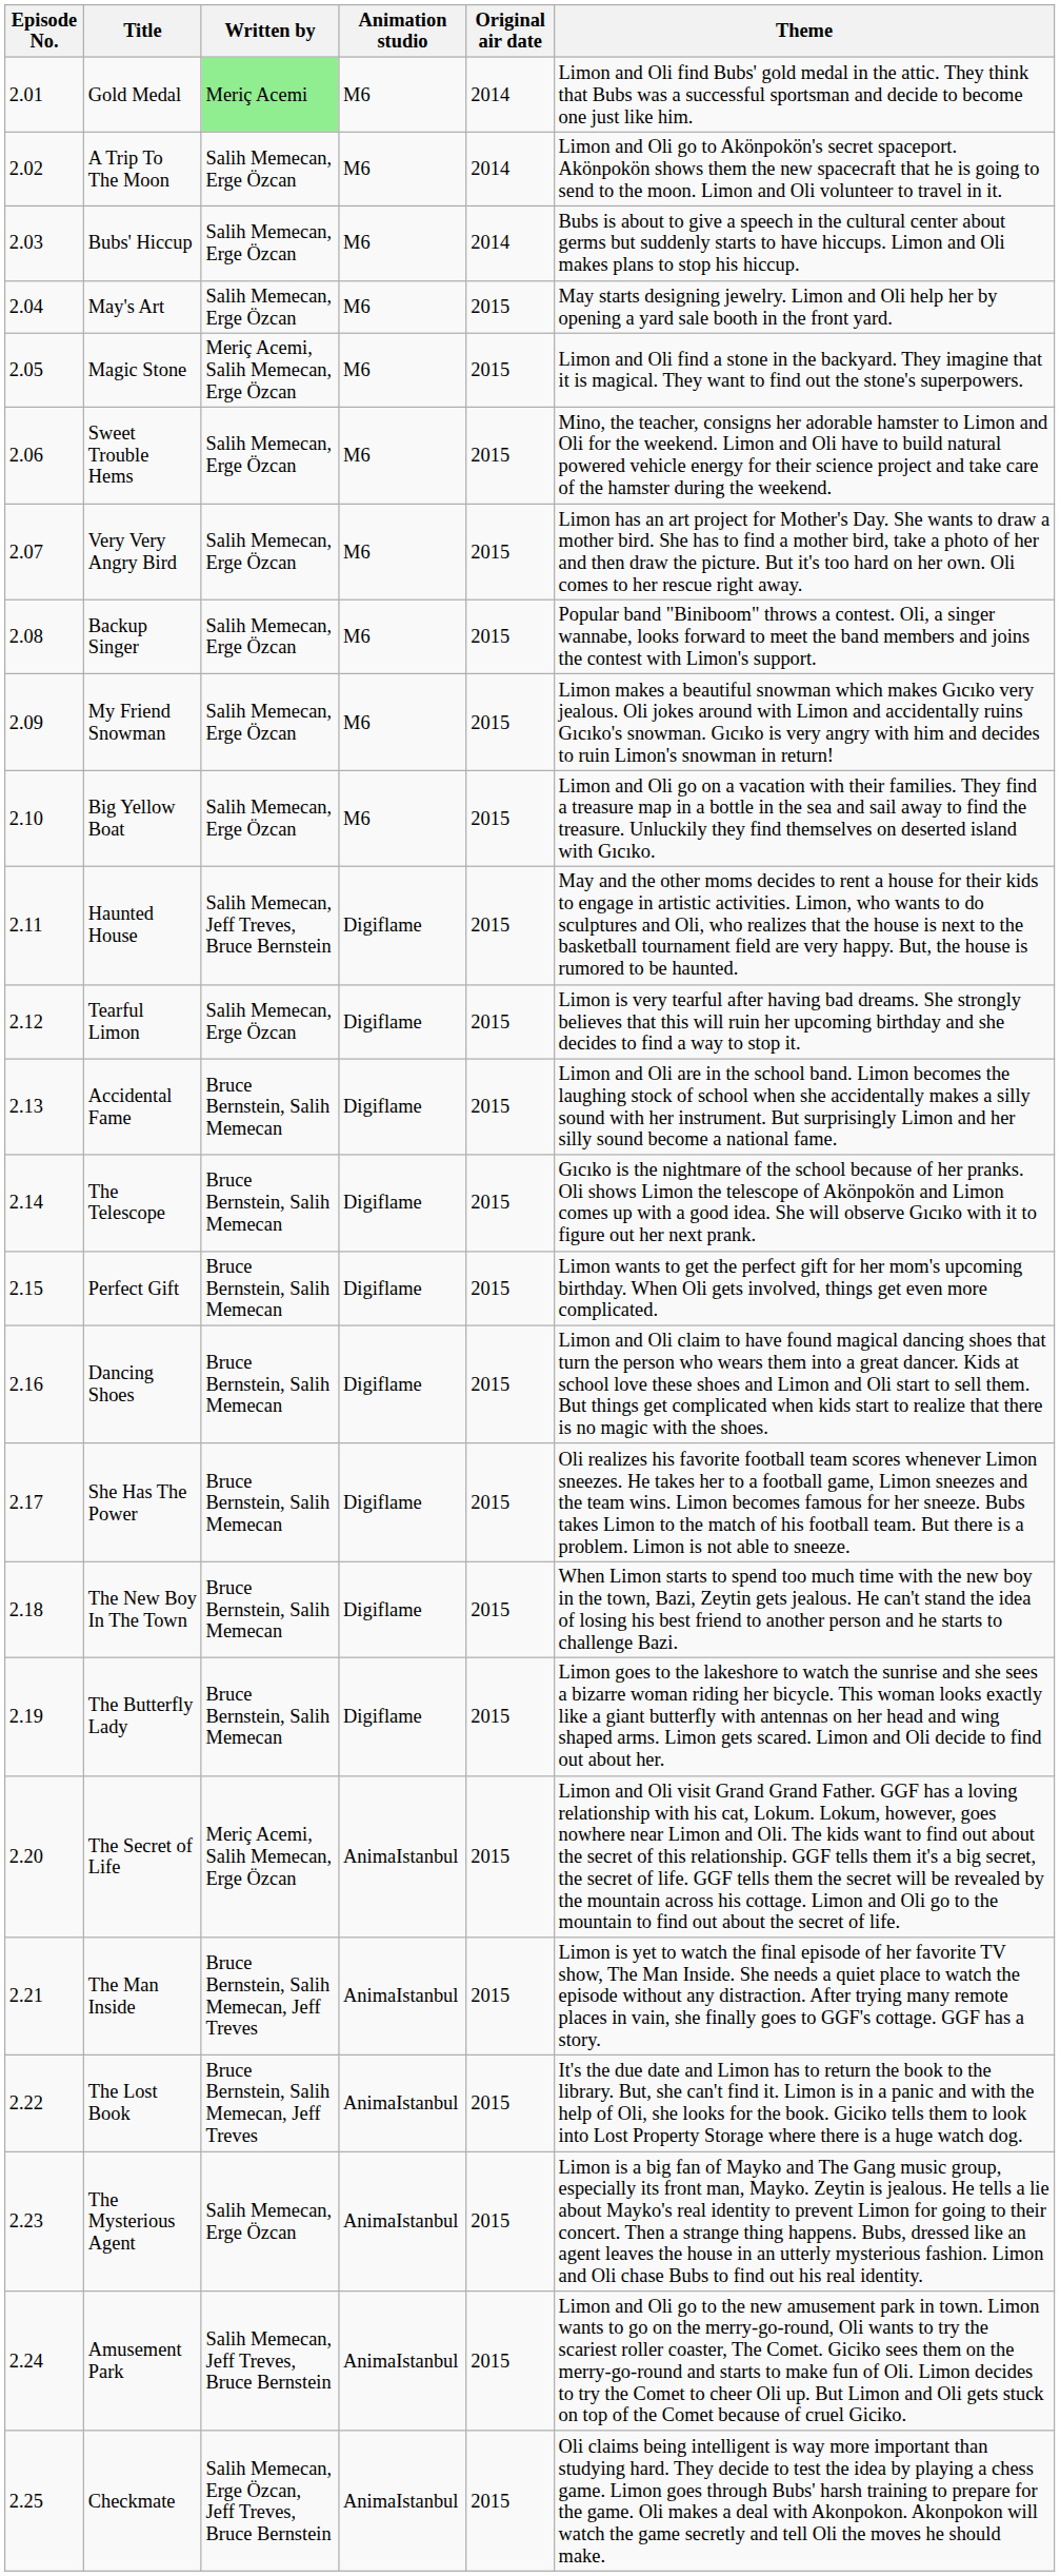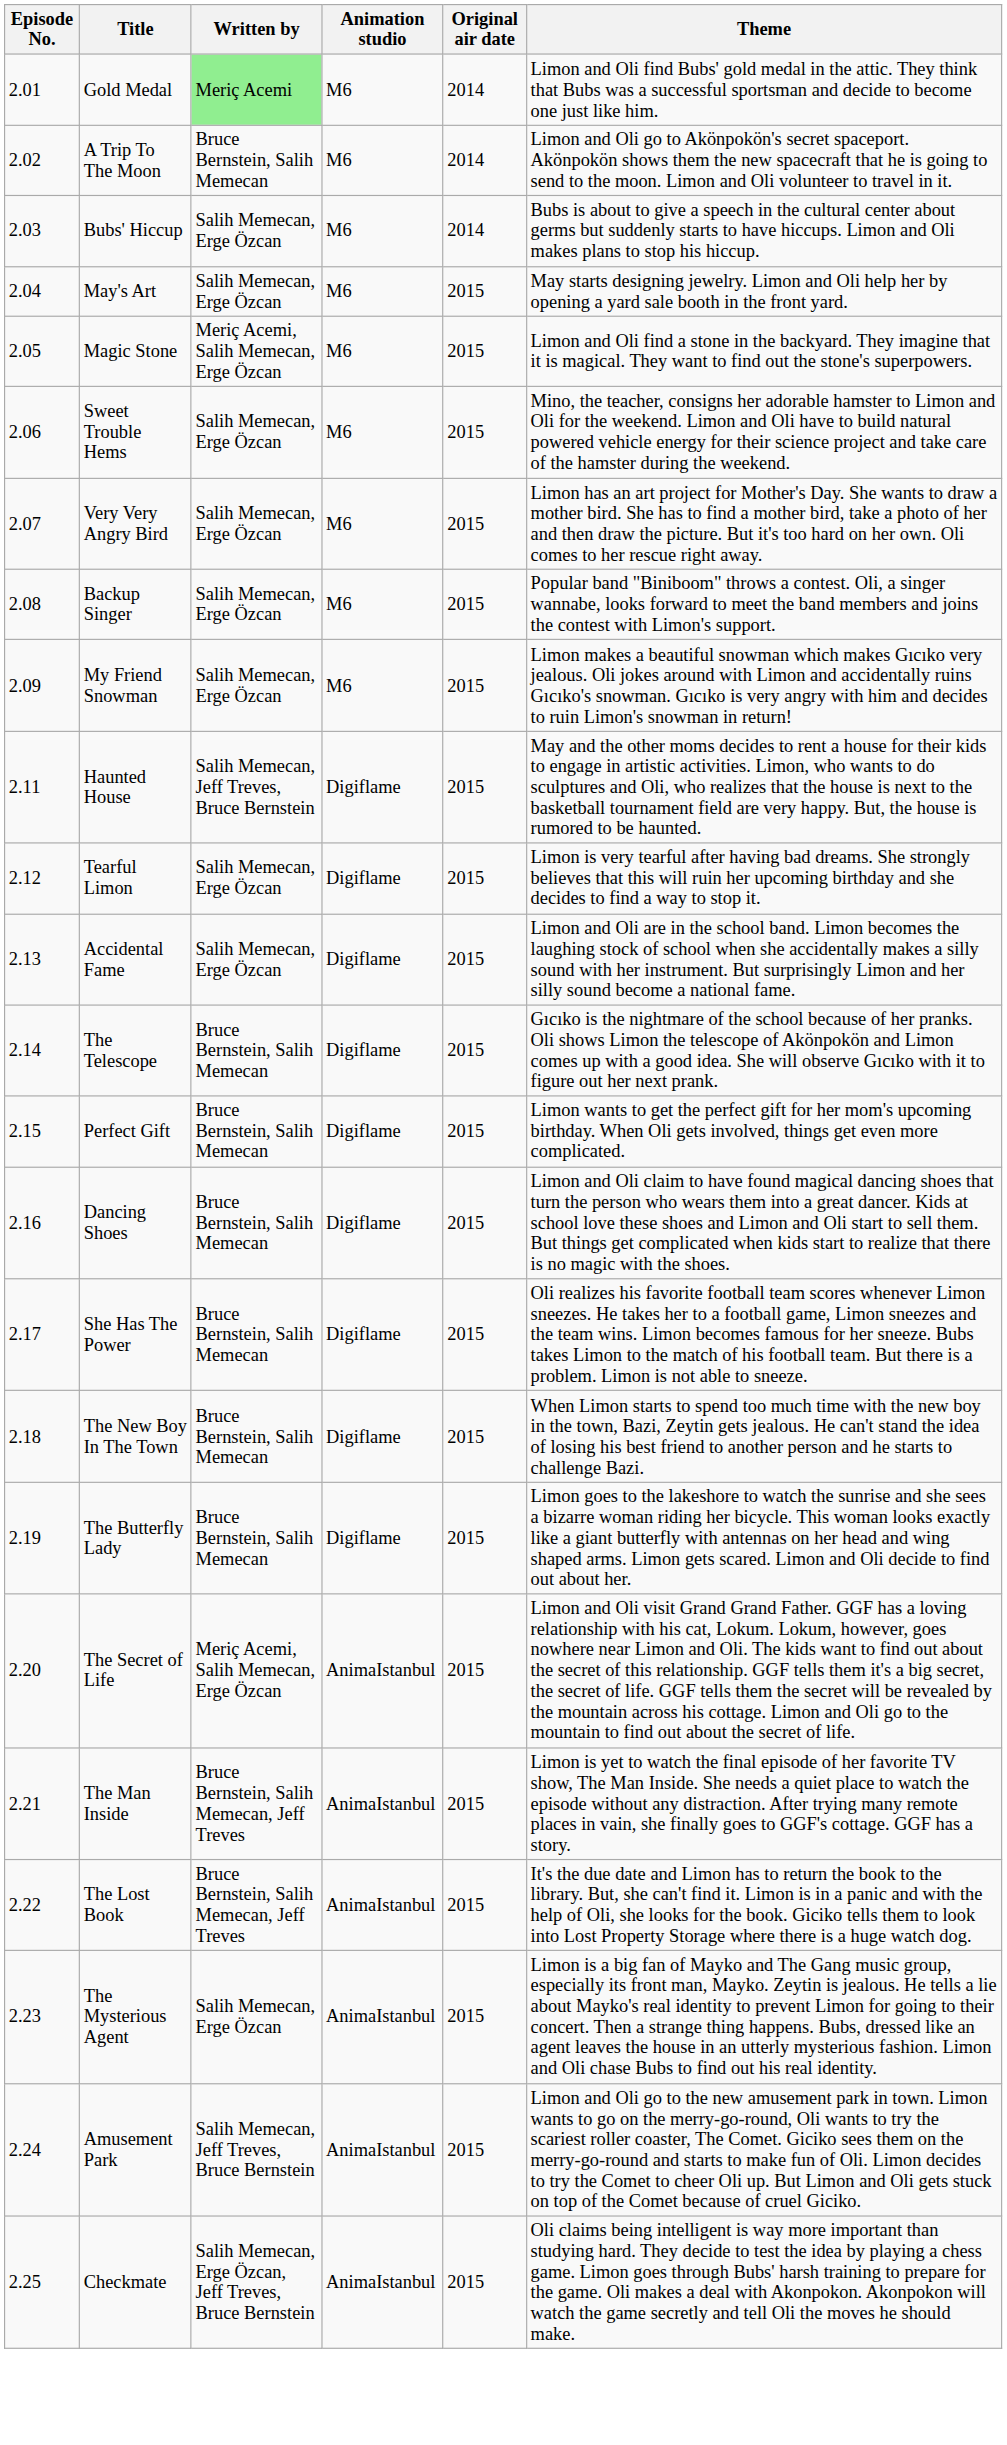 <table class="wikitable">
 <tr>
 <th><strong>Episode No.</strong></th>
 <th><strong>Title</strong></th>
 <th><strong>Written by</strong></th>
 <th><strong>Animation studio</strong></th>
 <th><strong>Original air date</strong></th>
 <th><strong>Theme</strong></th>
 </tr>
 <tr>
 <td>2.01</td>
 <td>Gold Medal</td>
 <td style="background: lightgreen;">Meriç Acemi</td>
 <td>M6</td>
 <td>2014</td>
 <td>Limon and Oli find Bubs' gold medal in the attic. They think that Bubs was a successful sportsman and decide to become one just like him.</td>
 </tr>
 <tr>
 <td>2.02</td>
 <td>A Trip To The Moon</td>
-<td>Salih Memecan, Erge Özcan</td>
+<td>Bruce Bernstein, Salih Memecan</td>
 <td>M6</td>
 <td>2014</td>
 <td>Limon and Oli go to Akönpokön's secret spaceport. Akönpokön shows them the new spacecraft that he is going to send to the moon. Limon and Oli volunteer to travel in it.</td>
 </tr>
 <tr>
 <td>2.03</td>
 <td>Bubs' Hiccup</td>
 <td>Salih Memecan, Erge Özcan</td>
 <td>M6</td>
 <td>2014</td>
 <td>Bubs is about to give a speech in the cultural center about germs but suddenly starts to have hiccups.  Limon and Oli makes plans to stop his hiccup.</td>
 </tr>
 <tr>
 <td>2.04</td>
 <td>May's Art</td>
 <td>Salih Memecan, Erge Özcan</td>
 <td>M6</td>
 <td>2015</td>
 <td>May starts designing jewelry. Limon and Oli help her by opening a yard sale booth in the front yard.</td>
 </tr>
 <tr>
 <td>2.05</td>
 <td>Magic Stone</td>
 <td>Meriç Acemi, Salih Memecan, Erge Özcan</td>
 <td>M6</td>
 <td>2015</td>
 <td>Limon and Oli find a stone in the backyard. They imagine that it is magical. They want to find out the stone's superpowers.</td>
 </tr>
 <tr>
 <td>2.06</td>
 <td>Sweet Trouble Hems</td>
 <td>Salih Memecan, Erge Özcan</td>
 <td>M6</td>
 <td>2015</td>
 <td>Mino, the teacher, consigns her adorable hamster to Limon and Oli for the weekend. Limon and Oli have to build natural powered vehicle energy for their science project and take care of the hamster during the weekend.</td>
 </tr>
 <tr>
 <td>2.07</td>
 <td>Very Very Angry Bird</td>
 <td>Salih Memecan, Erge Özcan</td>
 <td>M6</td>
 <td>2015</td>
 <td>Limon has an art project for Mother's Day. She wants to draw a mother bird.  She has to find a mother bird, take a photo of her and then draw the picture. But it's too hard on her own. Oli comes to her rescue right away.</td>
 </tr>
 <tr>
 <td>2.08</td>
 <td>Backup Singer</td>
 <td>Salih Memecan, Erge Özcan</td>
 <td>M6</td>
 <td>2015</td>
 <td>Popular band "Biniboom" throws a contest. Oli, a singer wannabe, looks forward to meet the band members and joins the contest with Limon's support.</td>
 </tr>
 <tr>
 <td>2.09</td>
 <td>My Friend Snowman</td>
 <td>Salih Memecan, Erge Özcan</td>
 <td>M6</td>
 <td>2015</td>
 <td>Limon makes a beautiful snowman which makes Gıcıko very jealous. Oli jokes around with Limon and accidentally ruins Gıcıko's snowman. Gıcıko is very angry with him and decides to ruin Limon's snowman in return!</td>
 </tr>
 <tr>
-<td>2.10</td>
-<td>Big Yellow Boat</td>
-<td>Salih Memecan, Erge Özcan</td>
-<td>M6</td>
-<td>2015</td>
-<td>Limon and Oli go on a vacation with their families. They find a treasure map in a bottle in the sea and sail away to find the treasure. Unluckily they find themselves on deserted island with Gıcıko.</td>
-</tr>
-<tr>
 <td>2.11</td>
 <td>Haunted House</td>
 <td>Salih Memecan,  Jeff Treves, Bruce Bernstein</td>
 <td>Digiflame</td>
 <td>2015</td>
 <td>May and the other moms decides to rent a house for their kids to engage in artistic activities. Limon, who wants to do sculptures and Oli, who realizes that the house is next to the basketball tournament field are very happy. But, the house is rumored to be haunted.</td>
 </tr>
 <tr>
 <td>2.12</td>
 <td>Tearful Limon</td>
 <td>Salih Memecan, Erge Özcan</td>
 <td>Digiflame</td>
 <td>2015</td>
 <td>Limon is very tearful after having bad dreams. She strongly believes that this will ruin her upcoming birthday and she decides to find a way to stop it.</td>
 </tr>
 <tr>
 <td>2.13</td>
 <td>Accidental Fame</td>
-<td>Bruce Bernstein, Salih Memecan</td>
+<td>Salih Memecan, Erge Özcan</td>
 <td>Digiflame</td>
 <td>2015</td>
 <td>Limon and Oli are in the school band. Limon becomes the laughing stock of school when she accidentally makes a silly sound with her instrument. But surprisingly Limon and her silly sound become a national fame.</td>
 </tr>
 <tr>
 <td>2.14</td>
 <td>The Telescope</td>
 <td>Bruce Bernstein, Salih Memecan</td>
 <td>Digiflame</td>
 <td>2015</td>
 <td>Gıcıko is the nightmare of the school because of her pranks. Oli shows Limon the telescope of Akönpokön and Limon comes up with a good idea. She will observe Gıcıko with it to figure out her next prank.</td>
 </tr>
 <tr>
 <td>2.15</td>
 <td>Perfect Gift</td>
 <td>Bruce Bernstein, Salih Memecan</td>
 <td>Digiflame</td>
 <td>2015</td>
 <td>Limon wants to get the perfect gift for her mom's upcoming birthday. When Oli gets involved, things get even more complicated.</td>
 </tr>
 <tr>
 <td>2.16</td>
 <td>Dancing Shoes</td>
 <td>Bruce Bernstein, Salih Memecan</td>
 <td>Digiflame</td>
 <td>2015</td>
 <td>Limon and Oli claim to have found magical dancing shoes that turn the person who wears them into a great dancer. Kids at school love these shoes and Limon and Oli start to sell them. But things get complicated when kids start to realize that there is no magic with the shoes.</td>
 </tr>
 <tr>
 <td>2.17</td>
 <td>She Has The Power</td>
 <td>Bruce Bernstein, Salih Memecan</td>
 <td>Digiflame</td>
 <td>2015</td>
 <td>Oli realizes his favorite football team scores whenever Limon sneezes. He takes her to a football game, Limon sneezes and the team wins. Limon becomes famous for her sneeze. Bubs takes Limon to the match of his football team. But there is a problem. Limon is not able to sneeze.</td>
 </tr>
 <tr>
 <td>2.18</td>
 <td>The New Boy In The Town</td>
 <td>Bruce Bernstein, Salih Memecan</td>
 <td>Digiflame</td>
 <td>2015</td>
 <td>When Limon starts to spend too much time with the new boy in the town, Bazi, Zeytin gets jealous. He can't stand the idea of losing his best friend to another person and he starts to challenge Bazi.</td>
 </tr>
 <tr>
 <td>2.19</td>
 <td>The Butterfly Lady</td>
 <td>Bruce Bernstein, Salih Memecan</td>
 <td>Digiflame</td>
 <td>2015</td>
 <td>Limon goes to the lakeshore to watch the sunrise and she sees a bizarre woman riding her bicycle. This woman looks exactly like a giant butterfly with antennas on her head and wing shaped arms. Limon gets scared. Limon and Oli decide to find out about her.</td>
 </tr>
 <tr>
 <td>2.20</td>
 <td>The Secret of Life</td>
 <td>Meriç Acemi, Salih Memecan, Erge Özcan</td>
 <td>AnimaIstanbul</td>
 <td>2015</td>
 <td>Limon and Oli visit Grand Grand Father. GGF has  a  loving relationship with his cat, Lokum. Lokum, however, goes nowhere near Limon and Oli. The kids want to find out about the secret of this relationship.  GGF tells them it's a big secret, the secret of life.  GGF tells them the secret will be revealed by the mountain across his cottage. Limon and Oli go to the mountain to find out about the secret of life.</td>
 </tr>
 <tr>
 <td>2.21</td>
 <td>The Man Inside</td>
 <td>Bruce Bernstein, Salih Memecan, Jeff Treves</td>
 <td>AnimaIstanbul</td>
 <td>2015</td>
 <td>Limon is yet to watch the final episode of her favorite TV show, The Man Inside. She needs a quiet place to watch the episode without any distraction. After trying many remote places in vain, she finally goes to GGF's cottage. GGF has a story.</td>
 </tr>
 <tr>
 <td>2.22</td>
 <td>The Lost Book</td>
 <td>Bruce Bernstein, Salih Memecan, Jeff Treves</td>
 <td>AnimaIstanbul</td>
 <td>2015</td>
 <td>It's the due date and Limon has to return the book to the library. But, she can't find it. Limon is in a panic and with the help of Oli, she looks for the book. Giciko tells them to look into Lost Property Storage where there is a huge watch dog.</td>
 </tr>
 <tr>
 <td>2.23</td>
 <td>The Mysterious Agent</td>
 <td>Salih Memecan, Erge Özcan</td>
 <td>AnimaIstanbul</td>
 <td>2015</td>
 <td>Limon is a big fan of Mayko and The Gang music group, especially its front man, Mayko. Zeytin is jealous. He tells a lie about Mayko's real identity to prevent Limon for going to their concert. Then a strange thing happens. Bubs, dressed like an agent leaves the house in an utterly mysterious fashion.  Limon and Oli chase Bubs to find out his real identity.</td>
 </tr>
 <tr>
 <td>2.24</td>
 <td>Amusement Park</td>
 <td>Salih Memecan, Jeff Treves, Bruce Bernstein</td>
 <td>AnimaIstanbul</td>
 <td>2015</td>
 <td>Limon and Oli go to the new amusement park in town. Limon wants to go on the merry-go-round, Oli wants to try the  scariest roller coaster, The Comet. Giciko sees them on the merry-go-round and  starts to make fun of Oli. Limon decides to try the Comet to cheer Oli up. But Limon and Oli gets stuck on top of the Comet because of cruel Giciko.</td>
 </tr>
 <tr>
 <td>2.25</td>
 <td>Checkmate</td>
 <td>Salih Memecan, Erge Özcan, Jeff Treves, Bruce Bernstein</td>
 <td>AnimaIstanbul</td>
 <td>2015</td>
 <td>Oli claims being intelligent is way more important than studying hard. They decide to test the idea by playing a chess game. Limon goes through Bubs' harsh training to prepare for the game. Oli makes a deal with Akonpokon. Akonpokon will watch the game secretly and tell Oli the moves he should make.</td>
 </tr>
 </table>
